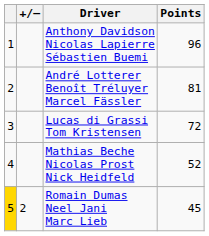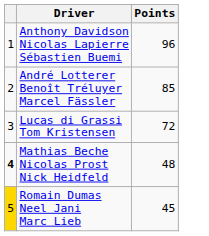 <table class="wikitable" style="font-size: 95%;">
 <tr>
 <th scope="col"></th>
-<th scope="col">+/–</th>
 <th scope="col">Driver</th>
 <th scope="col">Points</th>
 </tr>
 <tr>
 <td align="center">1</td>
-<td align="left"></td>
 <td> <a href='#'>Anthony Davidson</a><br> <a href='#'>Nicolas Lapierre</a><br> <a href='#'>Sébastien Buemi</a></td>
 <td align="right">96</td>
 </tr>
 <tr>
 <td align="center">2</td>
-<td align="left"></td>
 <td> <a href='#'>André Lotterer</a><br> <a href='#'>Benoît Tréluyer</a><br> <a href='#'>Marcel Fässler</a></td>
-<td align="right">81</td>
+<td align="right">85</td>
 </tr>
 <tr>
 <td align="center">3</td>
-<td align="left"></td>
 <td> <a href='#'>Lucas di Grassi</a><br> <a href='#'>Tom Kristensen</a></td>
 <td align="right">72</td>
 </tr>
 <tr>
-<td align="center">4</td>
-<td align="left"></td>
+<td align="center"><strong>4</strong></td>
 <td> <a href='#'>Mathias Beche</a><br> <a href='#'>Nicolas Prost</a><br> <a href='#'>Nick Heidfeld</a></td>
-<td align="right">52</td>
+<td align="right">48</td>
 </tr>
 <tr>
 <td align="center" style="background: gold;">5</td>
-<td align="left"> 2</td>
 <td> <a href='#'>Romain Dumas</a><br> <a href='#'>Neel Jani</a><br> <a href='#'>Marc Lieb</a></td>
 <td align="right">45</td>
 </tr>
 </table>
